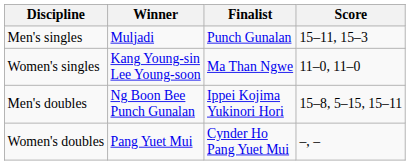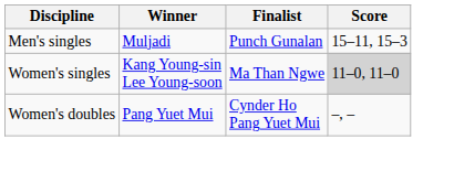 <table class=wikitable>
 <tr>
 <th>Discipline</th>
 <th>Winner</th>
 <th>Finalist</th>
 <th>Score</th>
 </tr>
 <tr>
 <td>Men's singles</td>
 <td> <a href='#'>Muljadi</a></td>
 <td> <a href='#'>Punch Gunalan</a></td>
 <td>15–11, 15–3</td>
 </tr>
 <tr>
 <td>Women's singles</td>
 <td> <a href='#'>Kang Young-sin</a><br> <a href='#'>Lee Young-soon</a></td>
 <td> <a href='#'>Ma Than Ngwe</a></td>
-<td>11–0, 11–0</td>
-</tr>
-<tr>
-<td>Men's doubles</td>
-<td> <a href='#'>Ng Boon Bee</a><br> <a href='#'>Punch Gunalan</a></td>
-<td> <a href='#'>Ippei Kojima</a><br> <a href='#'>Yukinori Hori</a></td>
-<td>15–8, 5–15, 15–11</td>
+<td style="background: lightgrey;">11–0, 11–0</td>
 </tr>
 <tr>
 <td>Women's doubles</td>
 <td> <a href='#'>Pang Yuet Mui</a></td>
 <td> <a href='#'>Cynder Ho</a><br> <a href='#'>Pang Yuet Mui</a></td>
 <td>–, –</td>
 </tr>
 </table>
